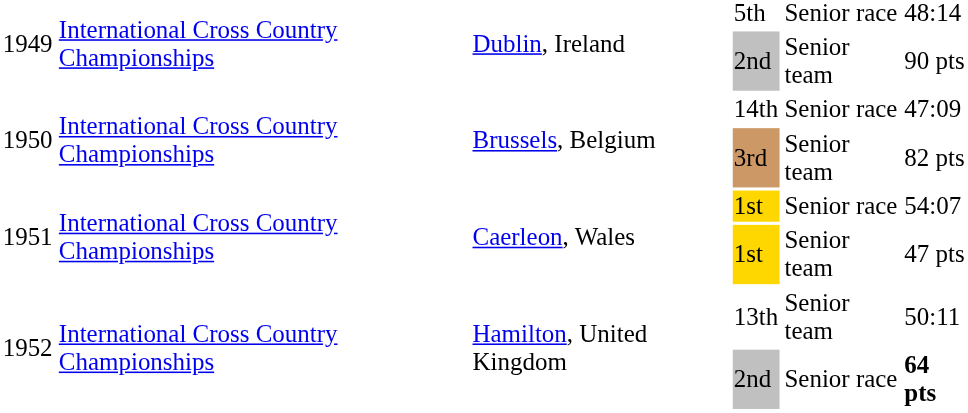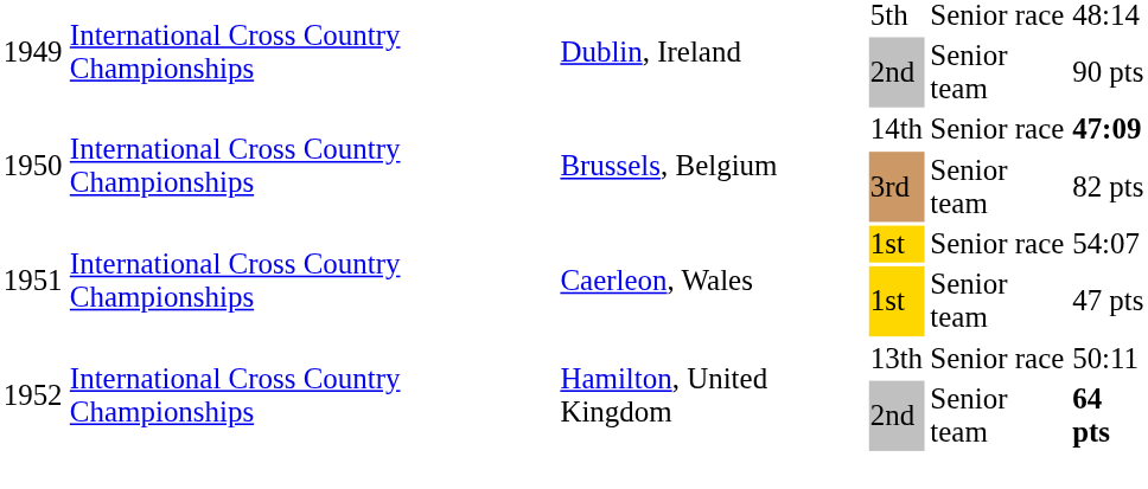 <table>
 <tr>
 <td rowspan=2>1949</td>
 <td rowspan=2><a href='#'>International Cross Country Championships</a></td>
 <td rowspan=2><a href='#'>Dublin</a>, Ireland</td>
 <td>5th</td>
 <td>Senior race</td>
 <td>48:14</td>
 </tr>
 <tr>
 <td bgcolor=silver>2nd</td>
 <td>Senior team</td>
 <td>90 pts</td>
 </tr>
 <tr>
 <td rowspan=2>1950</td>
 <td rowspan=2><a href='#'>International Cross Country Championships</a></td>
 <td rowspan=2><a href='#'>Brussels</a>, Belgium</td>
 <td>14th</td>
 <td>Senior race</td>
-<td>47:09</td>
+<td><strong>47:09</strong></td>
 </tr>
 <tr>
 <td bgcolor=cc9966>3rd</td>
 <td>Senior team</td>
 <td>82 pts</td>
 </tr>
 <tr>
 <td rowspan=2>1951</td>
 <td rowspan=2><a href='#'>International Cross Country Championships</a></td>
 <td rowspan=2><a href='#'>Caerleon</a>, Wales</td>
 <td bgcolor=gold>1st</td>
 <td>Senior race</td>
 <td>54:07</td>
 </tr>
 <tr>
 <td bgcolor=gold>1st</td>
 <td>Senior team</td>
 <td>47 pts</td>
 </tr>
 <tr>
 <td rowspan=2>1952</td>
 <td rowspan=2><a href='#'>International Cross Country Championships</a></td>
 <td rowspan=2><a href='#'>Hamilton</a>, United Kingdom</td>
 <td>13th</td>
-<td>Senior team</td>
+<td>Senior race</td>
 <td>50:11</td>
 </tr>
 <tr>
 <td bgcolor=silver>2nd</td>
-<td>Senior race</td>
+<td>Senior team</td>
 <td><strong>64 pts</strong></td>
 </tr>
 </table>
